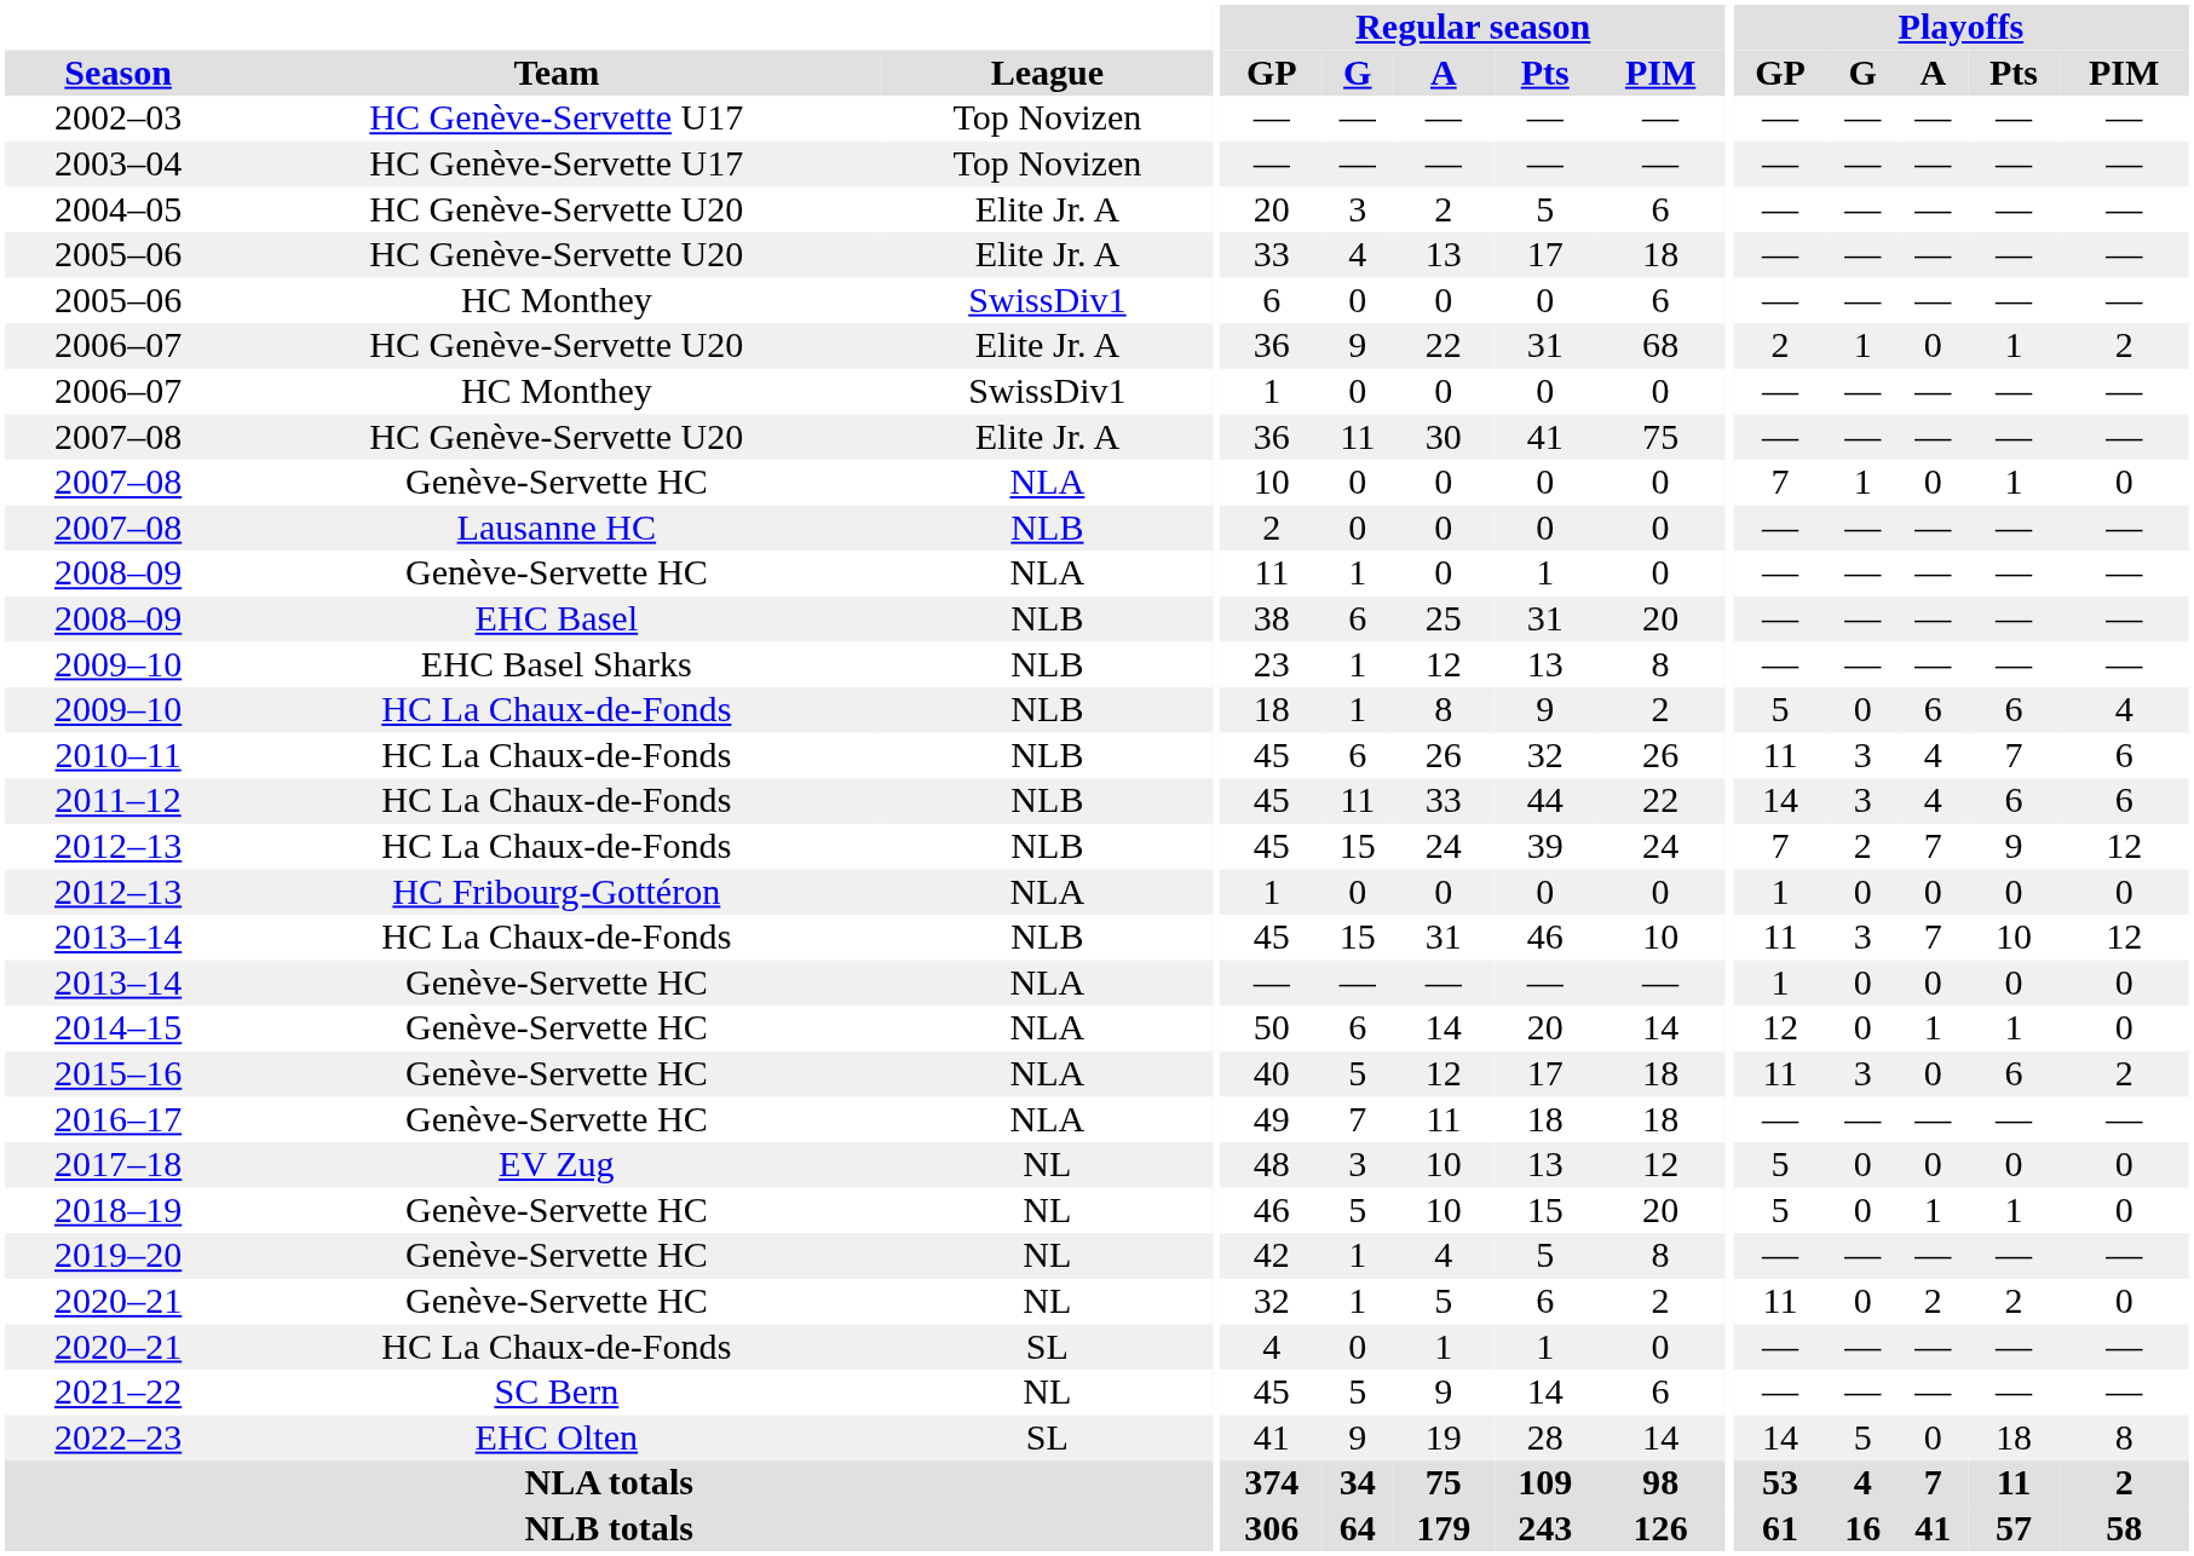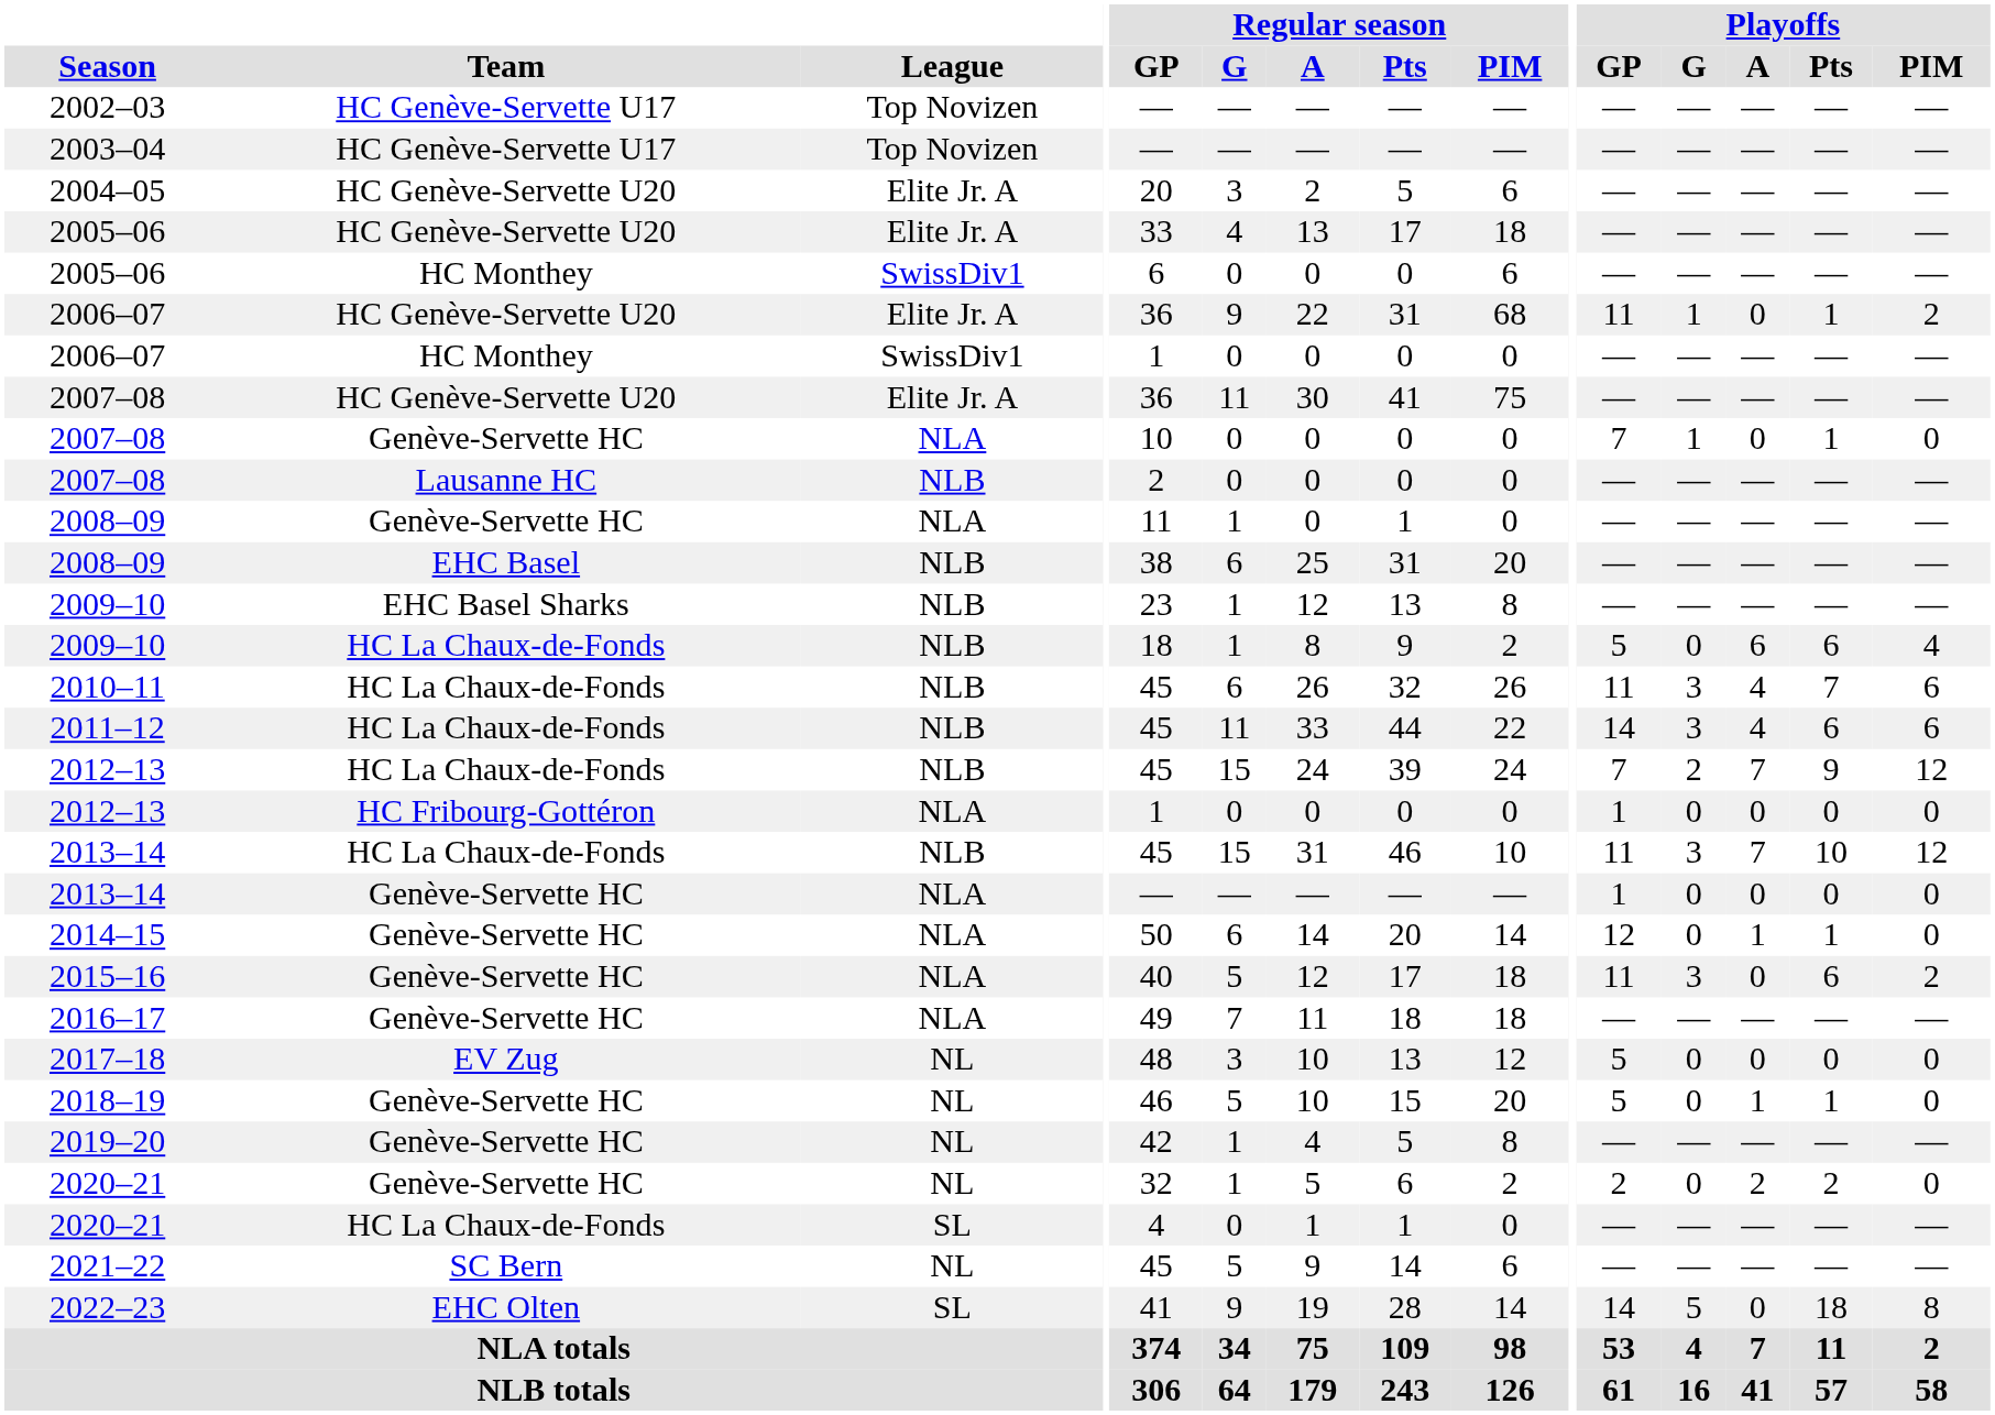 <table border="0" cellpadding="1" cellspacing="0" style="text-align:center; width:60em">
 <tr bgcolor="#e0e0e0">
 <th colspan="3" bgcolor="#ffffff"></th>
 <th rowspan="99" bgcolor="#ffffff"></th>
 <th colspan="5"><a href='#'>Regular season</a></th>
 <th rowspan="99" bgcolor="#ffffff"></th>
 <th colspan="5"><a href='#'>Playoffs</a></th>
 </tr>
 <tr bgcolor="#e0e0e0">
 <th><a href='#'>Season</a></th>
 <th>Team</th>
 <th>League</th>
 <th>GP</th>
 <th><a href='#'>G</a></th>
 <th><a href='#'>A</a></th>
 <th><a href='#'>Pts</a></th>
 <th><a href='#'>PIM</a></th>
 <th>GP</th>
 <th>G</th>
 <th>A</th>
 <th>Pts</th>
 <th>PIM</th>
 </tr>
 <tr>
 <td>2002–03</td>
 <td><a href='#'>HC Genève-Servette</a> U17</td>
 <td>Top Novizen</td>
 <td>—</td>
 <td>—</td>
 <td>—</td>
 <td>—</td>
 <td>—</td>
 <td>—</td>
 <td>—</td>
 <td>—</td>
 <td>—</td>
 <td>—</td>
 </tr>
 <tr bgcolor="#f0f0f0">
 <td>2003–04</td>
 <td>HC Genève-Servette U17</td>
 <td>Top Novizen</td>
 <td>—</td>
 <td>—</td>
 <td>—</td>
 <td>—</td>
 <td>—</td>
 <td>—</td>
 <td>—</td>
 <td>—</td>
 <td>—</td>
 <td>—</td>
 </tr>
 <tr>
 <td>2004–05</td>
 <td>HC Genève-Servette U20</td>
 <td>Elite Jr. A</td>
 <td>20</td>
 <td>3</td>
 <td>2</td>
 <td>5</td>
 <td>6</td>
 <td>—</td>
 <td>—</td>
 <td>—</td>
 <td>—</td>
 <td>—</td>
 </tr>
 <tr bgcolor="#f0f0f0">
 <td>2005–06</td>
 <td>HC Genève-Servette U20</td>
 <td>Elite Jr. A</td>
 <td>33</td>
 <td>4</td>
 <td>13</td>
 <td>17</td>
 <td>18</td>
 <td>—</td>
 <td>—</td>
 <td>—</td>
 <td>—</td>
 <td>—</td>
 </tr>
 <tr>
 <td>2005–06</td>
 <td>HC Monthey</td>
 <td><a href='#'>SwissDiv1</a></td>
 <td>6</td>
 <td>0</td>
 <td>0</td>
 <td>0</td>
 <td>6</td>
 <td>—</td>
 <td>—</td>
 <td>—</td>
 <td>—</td>
 <td>—</td>
 </tr>
 <tr bgcolor="#f0f0f0">
 <td>2006–07</td>
 <td>HC Genève-Servette U20</td>
 <td>Elite Jr. A</td>
 <td>36</td>
 <td>9</td>
 <td>22</td>
 <td>31</td>
 <td>68</td>
-<td>2</td>
+<td>11</td>
 <td>1</td>
 <td>0</td>
 <td>1</td>
 <td>2</td>
 </tr>
 <tr>
 <td>2006–07</td>
 <td>HC Monthey</td>
 <td>SwissDiv1</td>
 <td>1</td>
 <td>0</td>
 <td>0</td>
 <td>0</td>
 <td>0</td>
 <td>—</td>
 <td>—</td>
 <td>—</td>
 <td>—</td>
 <td>—</td>
 </tr>
 <tr bgcolor="#f0f0f0">
 <td>2007–08</td>
 <td>HC Genève-Servette U20</td>
 <td>Elite Jr. A</td>
 <td>36</td>
 <td>11</td>
 <td>30</td>
 <td>41</td>
 <td>75</td>
 <td>—</td>
 <td>—</td>
 <td>—</td>
 <td>—</td>
 <td>—</td>
 </tr>
 <tr>
 <td><a href='#'>2007–08</a></td>
 <td>Genève-Servette HC</td>
 <td><a href='#'>NLA</a></td>
 <td>10</td>
 <td>0</td>
 <td>0</td>
 <td>0</td>
 <td>0</td>
 <td>7</td>
 <td>1</td>
 <td>0</td>
 <td>1</td>
 <td>0</td>
 </tr>
 <tr bgcolor="#f0f0f0">
 <td><a href='#'>2007–08</a></td>
 <td><a href='#'>Lausanne HC</a></td>
 <td><a href='#'>NLB</a></td>
 <td>2</td>
 <td>0</td>
 <td>0</td>
 <td>0</td>
 <td>0</td>
 <td>—</td>
 <td>—</td>
 <td>—</td>
 <td>—</td>
 <td>—</td>
 </tr>
 <tr>
 <td><a href='#'>2008–09</a></td>
 <td>Genève-Servette HC</td>
 <td>NLA</td>
 <td>11</td>
 <td>1</td>
 <td>0</td>
 <td>1</td>
 <td>0</td>
 <td>—</td>
 <td>—</td>
 <td>—</td>
 <td>—</td>
 <td>—</td>
 </tr>
 <tr bgcolor="#f0f0f0">
 <td><a href='#'>2008–09</a></td>
 <td><a href='#'>EHC Basel</a></td>
 <td>NLB</td>
 <td>38</td>
 <td>6</td>
 <td>25</td>
 <td>31</td>
 <td>20</td>
 <td>—</td>
 <td>—</td>
 <td>—</td>
 <td>—</td>
 <td>—</td>
 </tr>
 <tr>
 <td><a href='#'>2009–10</a></td>
 <td>EHC Basel Sharks</td>
 <td>NLB</td>
 <td>23</td>
 <td>1</td>
 <td>12</td>
 <td>13</td>
 <td>8</td>
 <td>—</td>
 <td>—</td>
 <td>—</td>
 <td>—</td>
 <td>—</td>
 </tr>
 <tr bgcolor="#f0f0f0">
 <td><a href='#'>2009–10</a></td>
 <td><a href='#'>HC La Chaux-de-Fonds</a></td>
 <td>NLB</td>
 <td>18</td>
 <td>1</td>
 <td>8</td>
 <td>9</td>
 <td>2</td>
 <td>5</td>
 <td>0</td>
 <td>6</td>
 <td>6</td>
 <td>4</td>
 </tr>
 <tr>
 <td><a href='#'>2010–11</a></td>
 <td>HC La Chaux-de-Fonds</td>
 <td>NLB</td>
 <td>45</td>
 <td>6</td>
 <td>26</td>
 <td>32</td>
 <td>26</td>
 <td>11</td>
 <td>3</td>
 <td>4</td>
 <td>7</td>
 <td>6</td>
 </tr>
 <tr bgcolor="#f0f0f0">
 <td><a href='#'>2011–12</a></td>
 <td>HC La Chaux-de-Fonds</td>
 <td>NLB</td>
 <td>45</td>
 <td>11</td>
 <td>33</td>
 <td>44</td>
 <td>22</td>
 <td>14</td>
 <td>3</td>
 <td>4</td>
 <td>6</td>
 <td>6</td>
 </tr>
 <tr>
 <td><a href='#'>2012–13</a></td>
 <td>HC La Chaux-de-Fonds</td>
 <td>NLB</td>
 <td>45</td>
 <td>15</td>
 <td>24</td>
 <td>39</td>
 <td>24</td>
 <td>7</td>
 <td>2</td>
 <td>7</td>
 <td>9</td>
 <td>12</td>
 </tr>
 <tr bgcolor="#f0f0f0">
 <td><a href='#'>2012–13</a></td>
 <td><a href='#'>HC Fribourg-Gottéron</a></td>
 <td>NLA</td>
 <td>1</td>
 <td>0</td>
 <td>0</td>
 <td>0</td>
 <td>0</td>
 <td>1</td>
 <td>0</td>
 <td>0</td>
 <td>0</td>
 <td>0</td>
 </tr>
 <tr>
 <td><a href='#'>2013–14</a></td>
 <td>HC La Chaux-de-Fonds</td>
 <td>NLB</td>
 <td>45</td>
 <td>15</td>
 <td>31</td>
 <td>46</td>
 <td>10</td>
 <td>11</td>
 <td>3</td>
 <td>7</td>
 <td>10</td>
 <td>12</td>
 </tr>
 <tr bgcolor="#f0f0f0">
 <td><a href='#'>2013–14</a></td>
 <td>Genève-Servette HC</td>
 <td>NLA</td>
 <td>—</td>
 <td>—</td>
 <td>—</td>
 <td>—</td>
 <td>—</td>
 <td>1</td>
 <td>0</td>
 <td>0</td>
 <td>0</td>
 <td>0</td>
 </tr>
 <tr>
 <td><a href='#'>2014–15</a></td>
 <td>Genève-Servette HC</td>
 <td>NLA</td>
 <td>50</td>
 <td>6</td>
 <td>14</td>
 <td>20</td>
 <td>14</td>
 <td>12</td>
 <td>0</td>
 <td>1</td>
 <td>1</td>
 <td>0</td>
 </tr>
 <tr bgcolor="#f0f0f0">
 <td><a href='#'>2015–16</a></td>
 <td>Genève-Servette HC</td>
 <td>NLA</td>
 <td>40</td>
 <td>5</td>
 <td>12</td>
 <td>17</td>
 <td>18</td>
 <td>11</td>
 <td>3</td>
 <td>0</td>
 <td>6</td>
 <td>2</td>
 </tr>
 <tr>
 <td><a href='#'>2016–17</a></td>
 <td>Genève-Servette HC</td>
 <td>NLA</td>
 <td>49</td>
 <td>7</td>
 <td>11</td>
 <td>18</td>
 <td>18</td>
 <td>—</td>
 <td>—</td>
 <td>—</td>
 <td>—</td>
 <td>—</td>
 </tr>
 <tr bgcolor="#f0f0f0">
 <td><a href='#'>2017–18</a></td>
 <td><a href='#'>EV Zug</a></td>
 <td>NL</td>
 <td>48</td>
 <td>3</td>
 <td>10</td>
 <td>13</td>
 <td>12</td>
 <td>5</td>
 <td>0</td>
 <td>0</td>
 <td>0</td>
 <td>0</td>
 </tr>
 <tr>
 <td><a href='#'>2018–19</a></td>
 <td>Genève-Servette HC</td>
 <td>NL</td>
 <td>46</td>
 <td>5</td>
 <td>10</td>
 <td>15</td>
 <td>20</td>
 <td>5</td>
 <td>0</td>
 <td>1</td>
 <td>1</td>
 <td>0</td>
 </tr>
 <tr bgcolor="#f0f0f0">
 <td><a href='#'>2019–20</a></td>
 <td>Genève-Servette HC</td>
 <td>NL</td>
 <td>42</td>
 <td>1</td>
 <td>4</td>
 <td>5</td>
 <td>8</td>
 <td>—</td>
 <td>—</td>
 <td>—</td>
 <td>—</td>
 <td>—</td>
 </tr>
 <tr>
 <td><a href='#'>2020–21</a></td>
 <td>Genève-Servette HC</td>
 <td>NL</td>
 <td>32</td>
 <td>1</td>
 <td>5</td>
 <td>6</td>
 <td>2</td>
-<td>11</td>
+<td>2</td>
 <td>0</td>
 <td>2</td>
 <td>2</td>
 <td>0</td>
 </tr>
 <tr bgcolor="#f0f0f0">
 <td><a href='#'>2020–21</a></td>
 <td>HC La Chaux-de-Fonds</td>
 <td>SL</td>
 <td>4</td>
 <td>0</td>
 <td>1</td>
 <td>1</td>
 <td>0</td>
 <td>—</td>
 <td>—</td>
 <td>—</td>
 <td>—</td>
 <td>—</td>
 </tr>
 <tr>
 <td><a href='#'>2021–22</a></td>
 <td><a href='#'>SC Bern</a></td>
 <td>NL</td>
 <td>45</td>
 <td>5</td>
 <td>9</td>
 <td>14</td>
 <td>6</td>
 <td>—</td>
 <td>—</td>
 <td>—</td>
 <td>—</td>
 <td>—</td>
 </tr>
 <tr bgcolor="#f0f0f0">
 <td><a href='#'>2022–23</a></td>
 <td><a href='#'>EHC Olten</a></td>
 <td>SL</td>
 <td>41</td>
 <td>9</td>
 <td>19</td>
 <td>28</td>
 <td>14</td>
 <td>14</td>
 <td>5</td>
 <td>0</td>
 <td>18</td>
 <td>8</td>
 </tr>
 <tr>
 </tr>
 <tr ALIGN="center" bgcolor="#e0e0e0">
 <th colspan="3">NLA totals</th>
 <th ALIGN="center">374</th>
 <th ALIGN="center">34</th>
 <th ALIGN="center">75</th>
 <th ALIGN="center">109</th>
 <th ALIGN="center">98</th>
 <th ALIGN="center">53</th>
 <th ALIGN="center">4</th>
 <th ALIGN="center">7</th>
 <th ALIGN="center">11</th>
 <th ALIGN="center">2</th>
 </tr>
 <tr>
 </tr>
 <tr ALIGN="center" bgcolor="#e0e0e0">
 <th colspan="3">NLB totals</th>
 <th ALIGN="center">306</th>
 <th ALIGN="center">64</th>
 <th ALIGN="center">179</th>
 <th ALIGN="center">243</th>
 <th ALIGN="center">126</th>
 <th ALIGN="center">61</th>
 <th ALIGN="center">16</th>
 <th ALIGN="center">41</th>
 <th ALIGN="center">57</th>
 <th ALIGN="center">58</th>
 </tr>
 </table>
